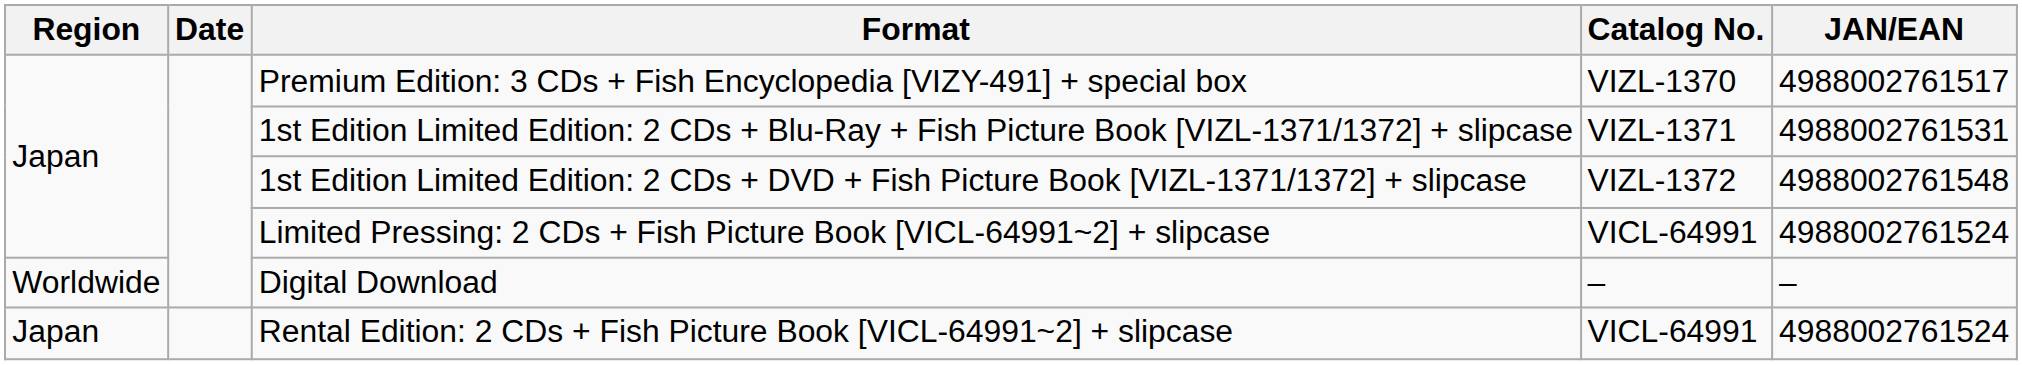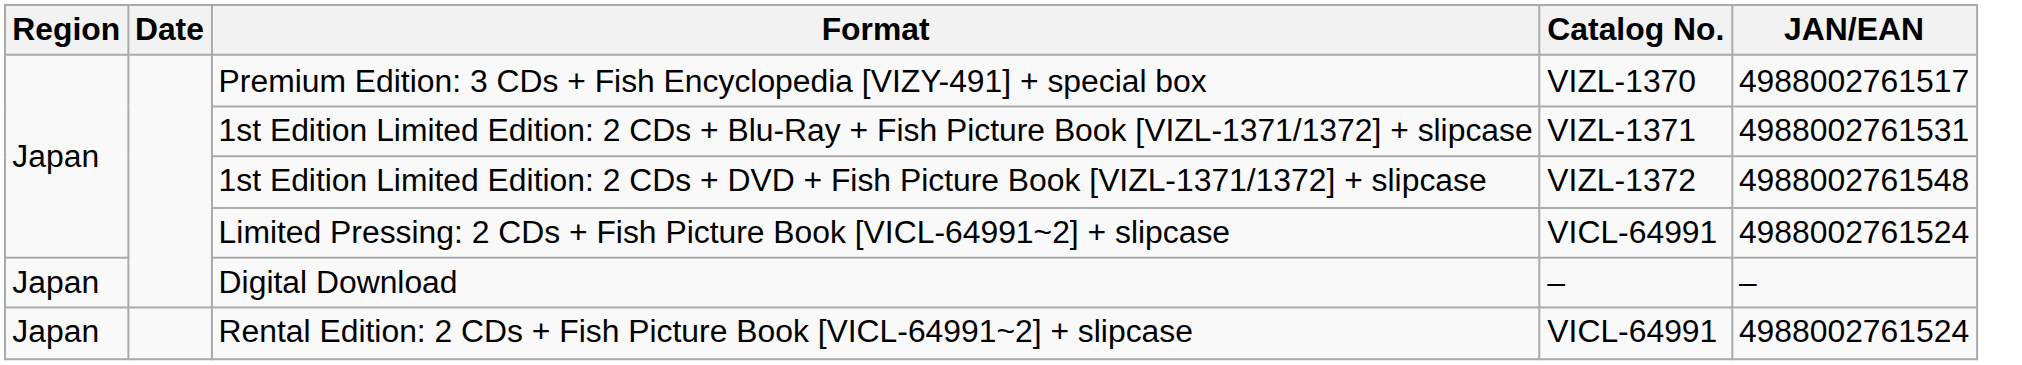 <table class="wikitable">
 <tr>
 <th>Region</th>
 <th>Date</th>
 <th>Format</th>
 <th>Catalog No.</th>
 <th>JAN/EAN</th>
 </tr>
 <tr>
 <td rowspan="4">Japan</td>
 <td rowspan="5"></td>
 <td>Premium Edition: 3 CDs + Fish Encyclopedia [VIZY-491] + special box</td>
 <td>VIZL-1370</td>
 <td>4988002761517</td>
 </tr>
 <tr>
 <td>1st Edition Limited Edition: 2 CDs + Blu-Ray + Fish Picture Book [VIZL-1371/1372] + slipcase</td>
 <td>VIZL-1371</td>
 <td>4988002761531</td>
 </tr>
 <tr>
 <td>1st Edition Limited Edition: 2 CDs + DVD + Fish Picture Book [VIZL-1371/1372] + slipcase</td>
 <td>VIZL-1372</td>
 <td>4988002761548</td>
 </tr>
 <tr>
 <td>Limited Pressing: 2 CDs + Fish Picture Book [VICL-64991~2] + slipcase</td>
 <td>VICL-64991</td>
 <td>4988002761524</td>
 </tr>
 <tr>
-<td>Worldwide</td>
+<td>Japan</td>
 <td>Digital Download</td>
 <td>–</td>
 <td>–</td>
 </tr>
 <tr>
 <td>Japan</td>
 <td></td>
 <td>Rental Edition: 2 CDs + Fish Picture Book [VICL-64991~2] + slipcase</td>
 <td>VICL-64991</td>
 <td>4988002761524</td>
 </tr>
 </table>
